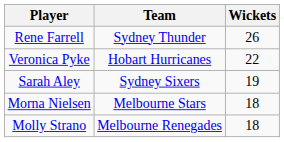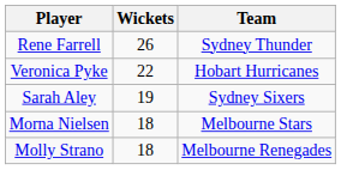 <table class="wikitable " style="text-align: center;">
 <tr>
 <th>Player</th>
+<th>Wickets</th>
 <th>Team</th>
-<th>Wickets</th>
 </tr>
 <tr>
 <td><a href='#'>Rene Farrell</a></td>
+<td>26</td>
 <td><a href='#'>Sydney Thunder</a></td>
-<td>26</td>
 </tr>
 <tr>
 <td><a href='#'>Veronica Pyke</a></td>
+<td>22</td>
 <td><a href='#'>Hobart Hurricanes</a></td>
-<td>22</td>
 </tr>
 <tr>
 <td><a href='#'>Sarah Aley</a></td>
+<td>19</td>
 <td><a href='#'>Sydney Sixers</a></td>
-<td>19</td>
 </tr>
 <tr>
 <td><a href='#'>Morna Nielsen</a></td>
+<td>18</td>
 <td><a href='#'>Melbourne Stars</a></td>
-<td>18</td>
 </tr>
 <tr>
 <td><a href='#'>Molly Strano</a></td>
+<td>18</td>
 <td><a href='#'>Melbourne Renegades</a></td>
-<td>18</td>
 </tr>
 </table>
